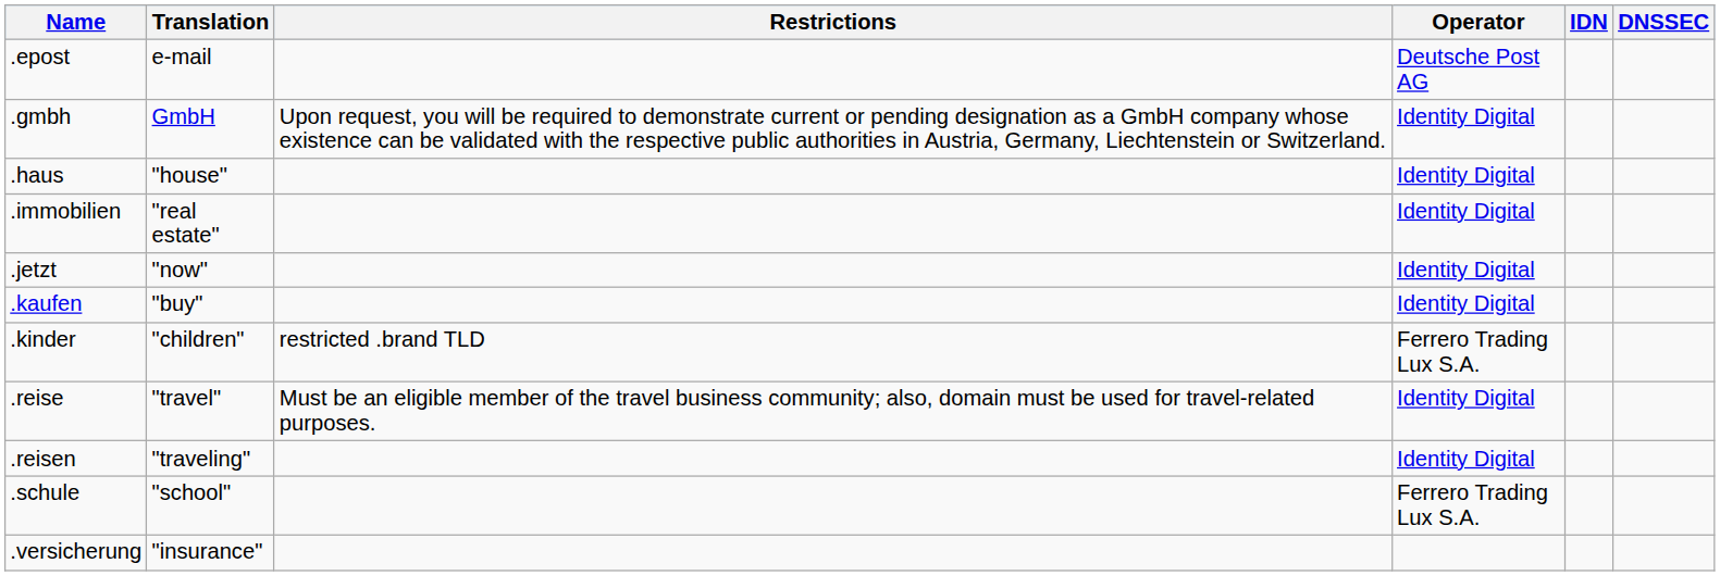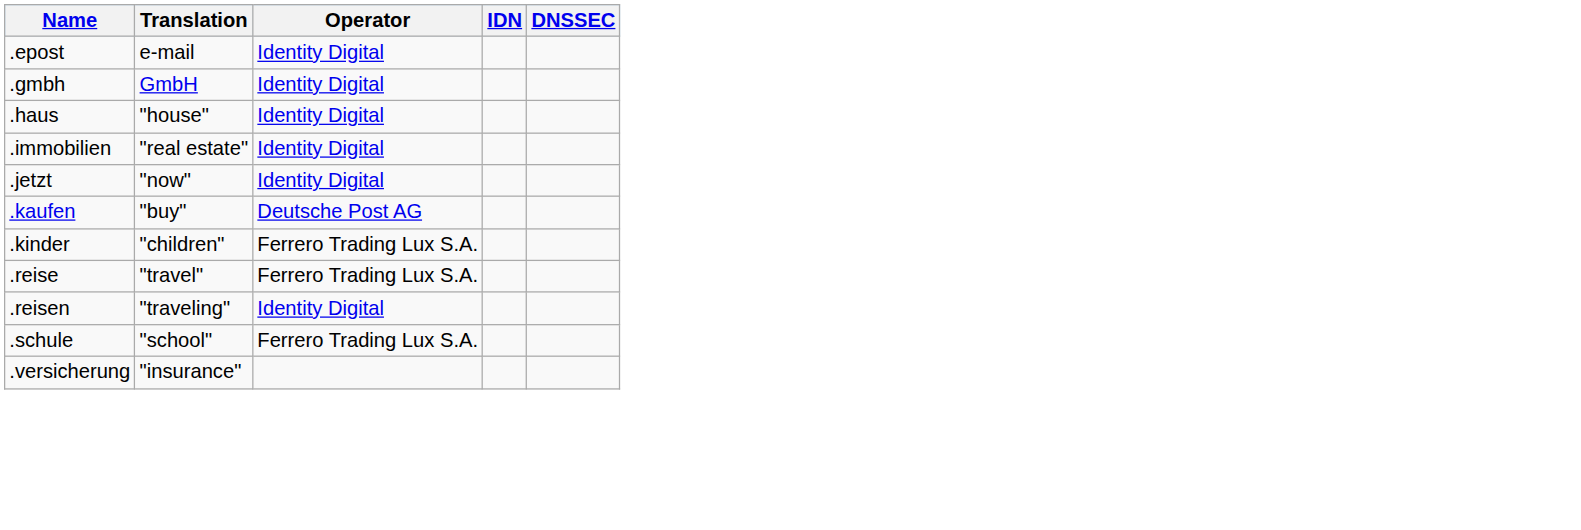 <table class="wikitable sortable">
 <tr style="background:#a0d0ff;">
 <th><a href='#'>Name</a></th>
 <th>Translation</th>
-<th class="unsortable">Restrictions</th>
 <th>Operator</th>
 <th><a href='#'>IDN</a></th>
 <th><a href='#'>DNSSEC</a></th>
 </tr>
 <tr valign=top>
 <td>.epost</td>
 <td>e-mail</td>
-<td></td>
-<td><a href='#'>Deutsche Post AG</a></td>
+<td><a href='#'>Identity Digital</a></td>
 <td></td>
 <td></td>
 </tr>
 <tr valign=top>
 <td>.gmbh</td>
 <td><a href='#'>GmbH</a></td>
-<td>Upon request, you will be required to demonstrate current or pending designation as a GmbH company whose existence can be validated with the respective public authorities in Austria, Germany, Liechtenstein or Switzerland.</td>
 <td><a href='#'>Identity Digital</a></td>
 <td></td>
 <td></td>
 </tr>
 <tr valign="top">
 <td>.haus</td>
 <td>"house"</td>
-<td></td>
 <td><a href='#'>Identity Digital</a></td>
 <td></td>
 <td></td>
 </tr>
 <tr valign="top">
 <td>.immobilien</td>
 <td>"real estate"</td>
-<td></td>
 <td><a href='#'>Identity Digital</a></td>
 <td></td>
 <td></td>
 </tr>
 <tr valign="top">
 <td>.jetzt</td>
 <td>"now"</td>
-<td></td>
 <td><a href='#'>Identity Digital</a></td>
 <td></td>
 <td></td>
 </tr>
 <tr valign="top">
 <td><a href='#'>.kaufen</a></td>
 <td>"buy"</td>
-<td></td>
-<td><a href='#'>Identity Digital</a></td>
+<td><a href='#'>Deutsche Post AG</a></td>
 <td></td>
 <td></td>
 </tr>
 <tr valign=top>
 <td>.kinder</td>
 <td>"children"</td>
-<td>restricted .brand TLD</td>
 <td>Ferrero Trading Lux S.A.</td>
 <td></td>
 <td></td>
 </tr>
 <tr valign="top">
 <td>.reise</td>
 <td>"travel"</td>
-<td>Must be an eligible member of the travel business community; also, domain must be used for travel-related purposes.</td>
-<td><a href='#'>Identity Digital</a></td>
+<td>Ferrero Trading Lux S.A.</td>
 <td></td>
 <td></td>
 </tr>
 <tr valign="top">
 <td>.reisen</td>
 <td>"traveling"</td>
-<td></td>
 <td><a href='#'>Identity Digital</a></td>
 <td></td>
 <td></td>
 </tr>
 <tr valign="top">
 <td>.schule</td>
 <td>"school"</td>
-<td></td>
 <td>Ferrero Trading Lux S.A.</td>
 <td></td>
 <td></td>
 </tr>
 <tr valign="top">
 <td>.versicherung</td>
 <td>"insurance"</td>
 <td></td>
 <td></td>
 <td></td>
-<td></td>
 </tr>
 </table>
